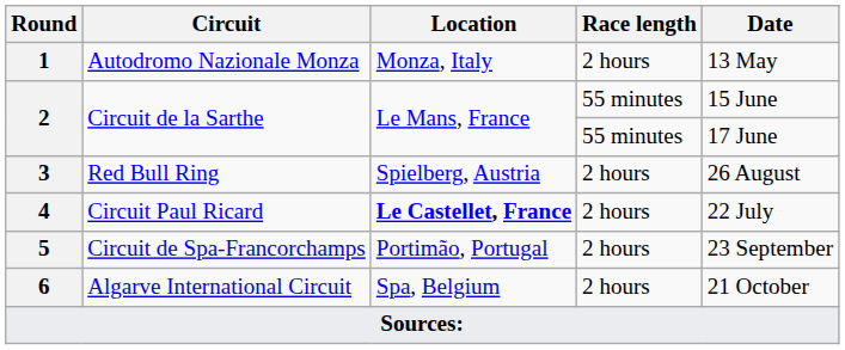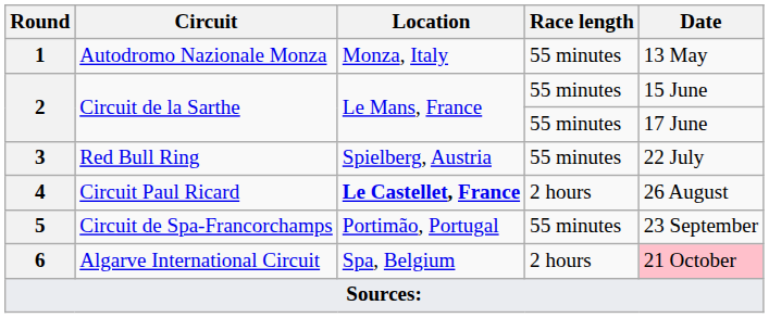 <table class="wikitable" style="font-size: 85%;">
 <tr>
 <th>Round</th>
 <th>Circuit</th>
 <th>Location</th>
 <th>Race length</th>
 <th>Date</th>
 </tr>
 <tr>
 <th>1</th>
 <td> <a href='#'>Autodromo Nazionale Monza</a></td>
 <td><a href='#'>Monza</a>, <a href='#'>Italy</a></td>
-<td>2 hours</td>
+<td>55 minutes</td>
 <td>13 May</td>
 </tr>
 <tr>
 <th rowspan="2">2</th>
 <td rowspan="2"> <a href='#'>Circuit de la Sarthe</a></td>
 <td rowspan="2"><a href='#'>Le Mans</a>, <a href='#'>France</a></td>
 <td>55 minutes</td>
 <td>15 June</td>
 </tr>
 <tr>
 <td>55 minutes</td>
 <td>17 June</td>
 </tr>
 <tr>
 <th>3</th>
 <td> <a href='#'>Red Bull Ring</a></td>
 <td><a href='#'>Spielberg</a>, <a href='#'>Austria</a></td>
-<td>2 hours</td>
-<td>26 August</td>
+<td>55 minutes</td>
+<td>22 July</td>
 </tr>
 <tr>
 <th>4</th>
 <td> <a href='#'>Circuit Paul Ricard</a></td>
 <td><strong><a href='#'>Le Castellet</a>, <a href='#'>France</a></strong></td>
 <td>2 hours</td>
-<td>22 July</td>
+<td>26 August</td>
 </tr>
 <tr>
 <th>5</th>
 <td> <a href='#'>Circuit de Spa-Francorchamps</a></td>
 <td><a href='#'>Portimão</a>, <a href='#'>Portugal</a></td>
-<td>2 hours</td>
+<td>55 minutes</td>
 <td>23 September</td>
 </tr>
 <tr>
 <th>6</th>
 <td> <a href='#'>Algarve International Circuit</a></td>
 <td><a href='#'>Spa</a>, <a href='#'>Belgium</a></td>
 <td>2 hours</td>
-<td>21 October</td>
+<td style="background: pink;">21 October</td>
 </tr>
 <tr class="sortbottom">
 <td colspan="6" style="background-color:#EAECF0;text-align:center"><strong>Sources:</strong></td>
 </tr>
 </table>
